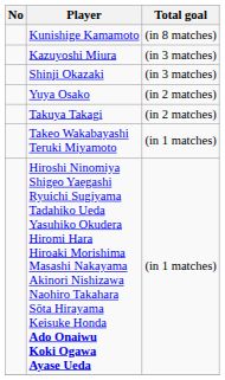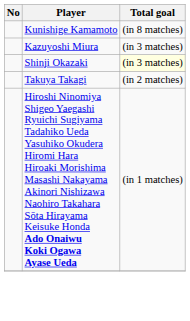 <table class="wikitable sortable">
 <tr>
 <th>No</th>
 <th>Player</th>
 <th>Total goal</th>
 </tr>
 <tr>
 <td></td>
 <td><a href='#'>Kunishige Kamamoto</a></td>
 <td> (in 8 matches)</td>
 </tr>
 <tr>
 <td></td>
 <td><a href='#'>Kazuyoshi Miura</a></td>
 <td> (in 3 matches)</td>
 </tr>
 <tr>
 <td></td>
 <td><a href='#'>Shinji Okazaki</a></td>
-<td> (in 3 matches)</td>
-</tr>
-<tr>
-<td></td>
-<td><a href='#'>Yuya Osako</a></td>
-<td> (in 2 matches)</td>
+<td style="background: lightyellow;"> (in 3 matches)</td>
 </tr>
 <tr>
 <td></td>
 <td><a href='#'>Takuya Takagi</a></td>
 <td> (in 2 matches)</td>
-</tr>
-<tr>
-<td></td>
-<td><a href='#'>Takeo Wakabayashi</a><br><a href='#'>Teruki Miyamoto</a></td>
-<td> (in 1 matches)</td>
 </tr>
 <tr>
 <td></td>
 <td><a href='#'>Hiroshi Ninomiya</a><br><a href='#'>Shigeo Yaegashi</a><br><a href='#'>Ryuichi Sugiyama</a><br><a href='#'>Tadahiko Ueda</a><br><a href='#'>Yasuhiko Okudera</a><br><a href='#'>Hiromi Hara</a><br><a href='#'>Hiroaki Morishima</a><br><a href='#'>Masashi Nakayama</a><br><a href='#'>Akinori Nishizawa</a><br><a href='#'>Naohiro Takahara</a><br><a href='#'>Sōta Hirayama</a><br><a href='#'>Keisuke Honda</a><br><strong><a href='#'>Ado Onaiwu</a></strong><br><strong><a href='#'>Koki Ogawa</a></strong><br><strong><a href='#'>Ayase Ueda</a></strong></td>
 <td> (in 1 matches)</td>
 </tr>
 <tr>
 </tr>
 </table>
